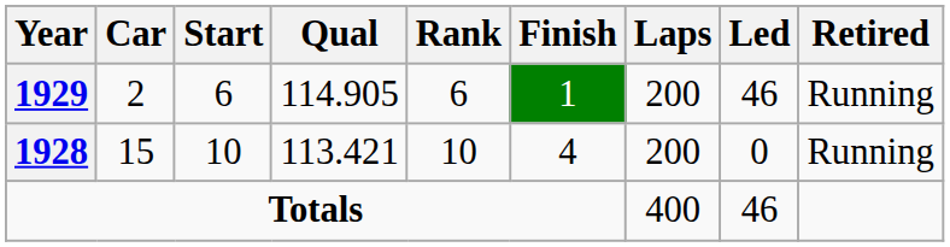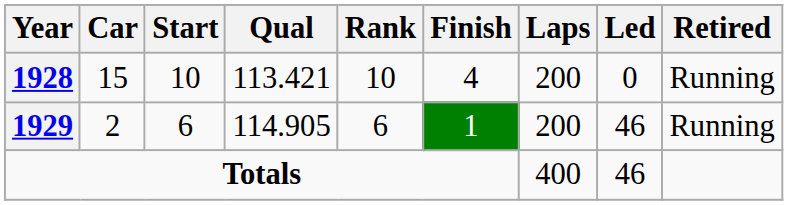 <table class="wikitable" style="text-align:center">
 <tr>
 <th>Year</th>
 <th>Car</th>
 <th>Start</th>
 <th>Qual</th>
 <th>Rank</th>
 <th>Finish</th>
 <th>Laps</th>
 <th>Led</th>
 <th>Retired</th>
 </tr>
 <tr>
+<th><a href='#'>1928</a></th>
+<td>15</td>
+<td>10</td>
+<td>113.421</td>
+<td>10</td>
+<td>4</td>
+<td>200</td>
+<td>0</td>
+<td>Running</td>
+</tr>
+<tr>
 <th><a href='#'>1929</a></th>
 <td>2</td>
 <td>6</td>
 <td>114.905</td>
 <td>6</td>
 <td style="background:green;color:white">1</td>
 <td>200</td>
 <td>46</td>
 <td>Running</td>
 </tr>
 <tr>
-<th><a href='#'>1928</a></th>
-<td>15</td>
-<td>10</td>
-<td>113.421</td>
-<td>10</td>
-<td>4</td>
-<td>200</td>
-<td>0</td>
-<td>Running</td>
-</tr>
-<tr>
 <td colspan=6><strong>Totals</strong></td>
 <td>400</td>
 <td>46</td>
 <td></td>
 </tr>
 </table>
